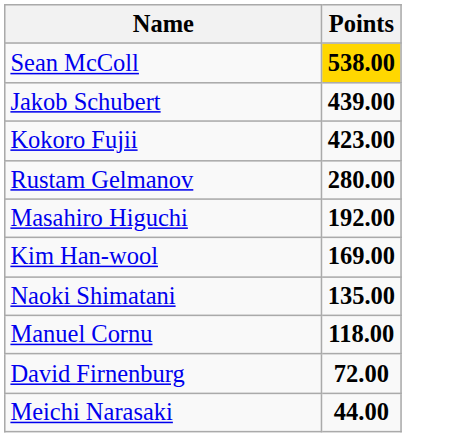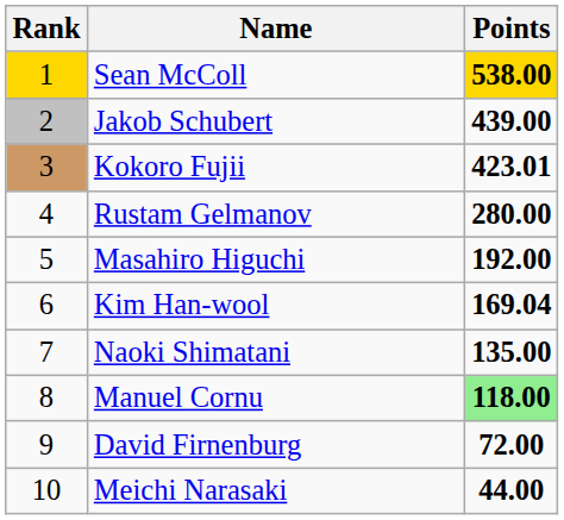 <table class="wikitable" style="text-align:center">
 <tr>
+<th>Rank</th>
 <th width="200">Name</th>
 <th data-sort-type="number">Points</th>
 </tr>
 <tr>
+<td style="background: gold">1</td>
 <td align="left"> <a href='#'>Sean McColl</a></td>
 <td style="background: gold;"><strong>538.00</strong></td>
 </tr>
 <tr>
+<td style="background: silver">2</td>
 <td align="left"> <a href='#'>Jakob Schubert</a></td>
 <td><strong>439.00</strong></td>
 </tr>
 <tr>
+<td style="background: #cc9966">3</td>
 <td align="left"> <a href='#'>Kokoro Fujii</a></td>
-<td><strong>423.00</strong></td>
+<td><strong>423.01</strong></td>
 </tr>
 <tr>
+<td>4</td>
 <td align="left"> <a href='#'>Rustam Gelmanov</a></td>
 <td><strong>280.00</strong></td>
 </tr>
 <tr>
+<td>5</td>
 <td align="left"> <a href='#'>Masahiro Higuchi</a></td>
 <td><strong>192.00</strong></td>
 </tr>
 <tr>
+<td>6</td>
 <td align="left"> <a href='#'>Kim Han-wool</a></td>
-<td><strong>169.00</strong></td>
+<td><strong>169.04</strong></td>
 </tr>
 <tr>
+<td>7</td>
 <td align="left"> <a href='#'>Naoki Shimatani</a></td>
 <td><strong>135.00</strong></td>
 </tr>
 <tr>
+<td>8</td>
 <td align="left"> <a href='#'>Manuel Cornu</a></td>
-<td><strong>118.00</strong></td>
+<td style="background: lightgreen;"><strong>118.00</strong></td>
 </tr>
 <tr>
+<td>9</td>
 <td align="left"> <a href='#'>David Firnenburg</a></td>
 <td><strong>72.00</strong></td>
 </tr>
 <tr>
+<td>10</td>
 <td align="left"> <a href='#'>Meichi Narasaki</a></td>
 <td><strong>44.00</strong></td>
 </tr>
 </table>
